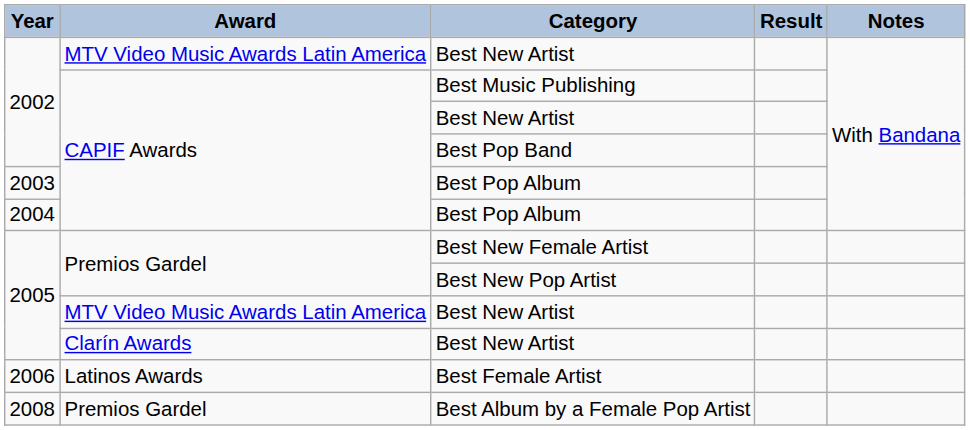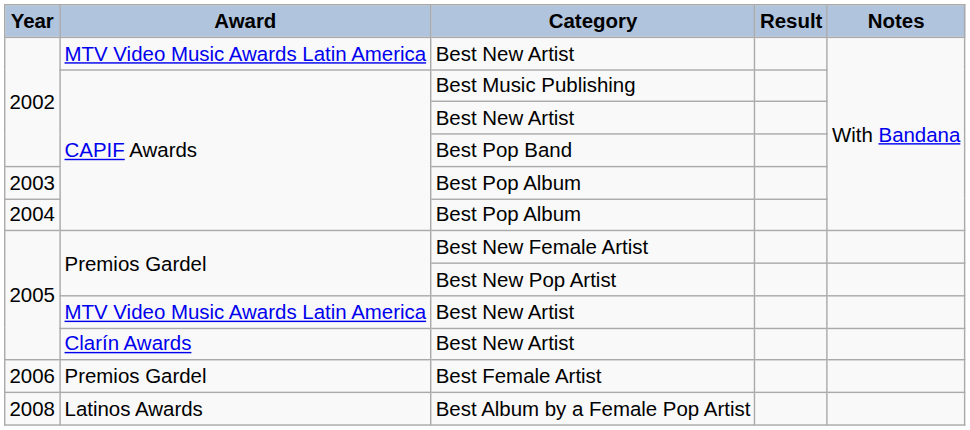 <table class="wikitable" style="font-size:90%;">
 <tr>
 <th style="background:#B0C4DE;">Year</th>
 <th style="background:#B0C4DE;">Award</th>
 <th style="background:#B0C4DE;">Category</th>
 <th style="background:#B0C4DE;">Result</th>
 <th style="background:#B0C4DE;">Notes</th>
 </tr>
 <tr>
 <td rowspan="4">2002</td>
 <td><a href='#'>MTV Video Music Awards Latin America</a></td>
 <td>Best New Artist</td>
 <td></td>
 <td rowspan="6">With <a href='#'>Bandana</a></td>
 </tr>
 <tr>
 <td rowspan="5"><a href='#'>CAPIF</a> Awards</td>
 <td>Best Music Publishing</td>
 <td></td>
 </tr>
 <tr>
 <td>Best New Artist</td>
 <td></td>
 </tr>
 <tr>
 <td>Best Pop Band</td>
 <td></td>
 </tr>
 <tr>
 <td>2003</td>
 <td>Best Pop Album</td>
 <td></td>
 </tr>
 <tr>
 <td>2004</td>
 <td>Best Pop Album</td>
 <td></td>
 </tr>
 <tr>
 <td rowspan="4">2005</td>
 <td rowspan="2">Premios Gardel</td>
 <td>Best New Female Artist</td>
 <td></td>
 <td></td>
 </tr>
 <tr>
 <td>Best New Pop Artist</td>
 <td></td>
 <td></td>
 </tr>
 <tr>
 <td><a href='#'>MTV Video Music Awards Latin America</a></td>
 <td>Best New Artist</td>
 <td></td>
 <td></td>
 </tr>
 <tr>
 <td><a href='#'>Clarín Awards</a></td>
 <td>Best New Artist</td>
 <td></td>
 <td></td>
 </tr>
 <tr>
 <td>2006</td>
-<td>Latinos Awards</td>
+<td>Premios Gardel</td>
 <td>Best Female Artist</td>
 <td></td>
 <td></td>
 </tr>
 <tr>
 <td>2008</td>
-<td>Premios Gardel</td>
+<td>Latinos Awards</td>
 <td>Best Album by a Female Pop Artist</td>
 <td></td>
 <td></td>
 </tr>
 </table>
